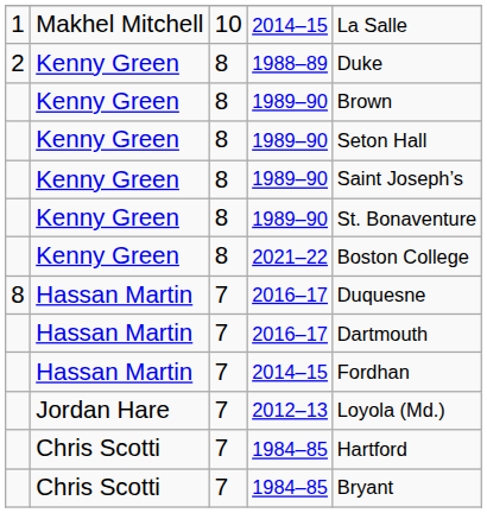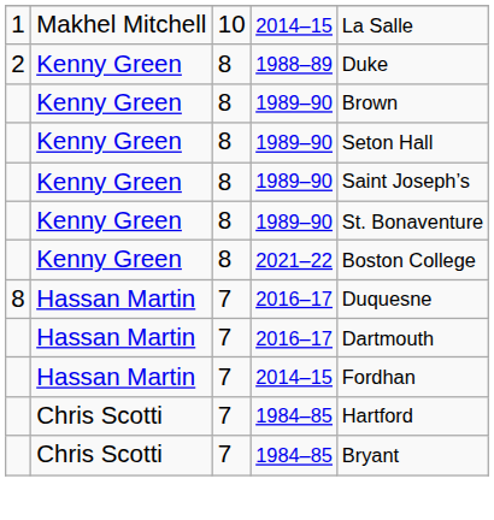 <table class="wikitable">
 <tr>
 </tr>
 <tr>
 <td>1</td>
 <td>Makhel Mitchell</td>
 <td>10</td>
 <td style="font-size:80%;"><a href='#'>2014–15</a></td>
 <td style="font-size:80%;">La Salle</td>
 </tr>
 <tr>
 <td>2</td>
 <td><a href='#'>Kenny Green</a></td>
 <td>8</td>
 <td style="font-size:80%;"><a href='#'>1988–89</a></td>
 <td style="font-size:80%;">Duke</td>
 </tr>
 <tr>
 <td></td>
 <td><a href='#'>Kenny Green</a></td>
 <td>8</td>
 <td style="font-size:80%;"><a href='#'>1989–90</a></td>
 <td style="font-size:80%;">Brown</td>
 </tr>
 <tr>
 <td></td>
 <td><a href='#'>Kenny Green</a></td>
 <td>8</td>
 <td style="font-size:80%;"><a href='#'>1989–90</a></td>
 <td style="font-size:80%;">Seton Hall</td>
 </tr>
 <tr>
 <td></td>
 <td><a href='#'>Kenny Green</a></td>
 <td>8</td>
 <td style="font-size:80%;"><a href='#'>1989–90</a></td>
 <td style="font-size:80%;">Saint Joseph’s</td>
 </tr>
 <tr>
 <td></td>
 <td><a href='#'>Kenny Green</a></td>
 <td>8</td>
 <td style="font-size:80%;"><a href='#'>1989–90</a></td>
 <td style="font-size:80%;">St. Bonaventure</td>
 </tr>
 <tr>
 <td></td>
 <td><a href='#'>Kenny Green</a></td>
 <td>8</td>
 <td style="font-size:80%;"><a href='#'>2021–22</a></td>
 <td style="font-size:80%;">Boston College</td>
 </tr>
 <tr>
 <td>8</td>
 <td><a href='#'>Hassan Martin</a></td>
 <td>7</td>
 <td style="font-size:80%;"><a href='#'>2016–17</a></td>
 <td style="font-size:80%;">Duquesne</td>
 </tr>
 <tr>
 <td></td>
 <td><a href='#'>Hassan Martin</a></td>
 <td>7</td>
 <td style="font-size:80%;"><a href='#'>2016–17</a></td>
 <td style="font-size:80%;">Dartmouth</td>
 </tr>
 <tr>
 <td></td>
 <td><a href='#'>Hassan Martin</a></td>
 <td>7</td>
 <td style="font-size:80%;"><a href='#'>2014–15</a></td>
 <td style="font-size:80%;">Fordhan</td>
 </tr>
 <tr>
 <td></td>
-<td>Jordan Hare</td>
-<td>7</td>
-<td style="font-size:80%;"><a href='#'>2012–13</a></td>
-<td style="font-size:80%;">Loyola (Md.)</td>
-</tr>
-<tr>
-<td></td>
 <td>Chris Scotti</td>
 <td>7</td>
 <td style="font-size:80%;"><a href='#'>1984–85</a></td>
 <td style="font-size:80%;">Hartford</td>
 </tr>
 <tr>
 <td></td>
 <td>Chris Scotti</td>
 <td>7</td>
 <td style="font-size:80%;"><a href='#'>1984–85</a></td>
 <td style="font-size:80%;">Bryant</td>
 </tr>
 </table>
